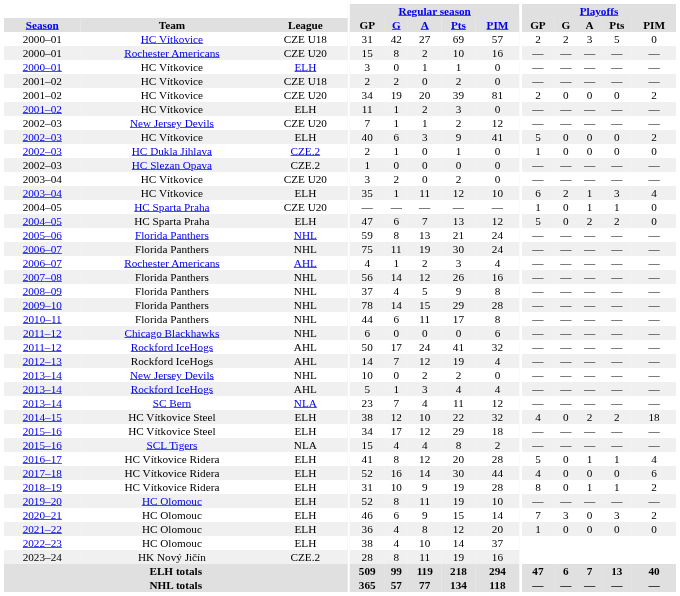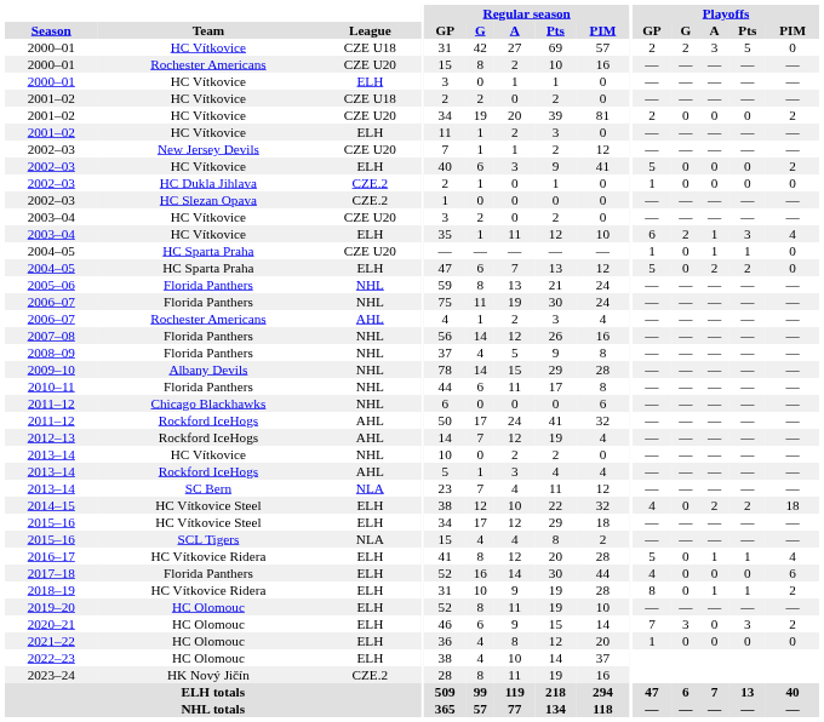 <table border="0" cellpadding="1" cellspacing="0" style="text-align:center; width:60em">
 <tr bgcolor="#e0e0e0">
 <th colspan="3" bgcolor="#ffffff"></th>
 <th rowspan="101" bgcolor="#ffffff"></th>
 <th colspan="5"><a href='#'>Regular season</a></th>
 <th rowspan="101" bgcolor="#ffffff"></th>
 <th colspan="5"><a href='#'>Playoffs</a></th>
 </tr>
 <tr bgcolor="#e0e0e0">
 <th><a href='#'>Season</a></th>
 <th>Team</th>
 <th>League</th>
 <th>GP</th>
 <th><a href='#'>G</a></th>
 <th><a href='#'>A</a></th>
 <th><a href='#'>Pts</a></th>
 <th><a href='#'>PIM</a></th>
 <th>GP</th>
 <th>G</th>
 <th>A</th>
 <th>Pts</th>
 <th>PIM</th>
 </tr>
 <tr>
 <td>2000–01</td>
 <td><a href='#'>HC Vítkovice</a></td>
 <td>CZE U18</td>
 <td>31</td>
 <td>42</td>
 <td>27</td>
 <td>69</td>
 <td>57</td>
 <td>2</td>
 <td>2</td>
 <td>3</td>
 <td>5</td>
 <td>0</td>
 </tr>
 <tr bgcolor="#f0f0f0">
 <td>2000–01</td>
 <td><a href='#'>Rochester Americans</a></td>
 <td>CZE U20</td>
 <td>15</td>
 <td>8</td>
 <td>2</td>
 <td>10</td>
 <td>16</td>
 <td>—</td>
 <td>—</td>
 <td>—</td>
 <td>—</td>
 <td>—</td>
 </tr>
 <tr>
 <td><a href='#'>2000–01</a></td>
 <td>HC Vítkovice</td>
 <td><a href='#'>ELH</a></td>
 <td>3</td>
 <td>0</td>
 <td>1</td>
 <td>1</td>
 <td>0</td>
 <td>—</td>
 <td>—</td>
 <td>—</td>
 <td>—</td>
 <td>—</td>
 </tr>
 <tr bgcolor="#f0f0f0">
 <td>2001–02</td>
 <td>HC Vítkovice</td>
 <td>CZE U18</td>
 <td>2</td>
 <td>2</td>
 <td>0</td>
 <td>2</td>
 <td>0</td>
 <td>—</td>
 <td>—</td>
 <td>—</td>
 <td>—</td>
 <td>—</td>
 </tr>
 <tr>
 <td>2001–02</td>
 <td>HC Vítkovice</td>
 <td>CZE U20</td>
 <td>34</td>
 <td>19</td>
 <td>20</td>
 <td>39</td>
 <td>81</td>
 <td>2</td>
 <td>0</td>
 <td>0</td>
 <td>0</td>
 <td>2</td>
 </tr>
 <tr bgcolor="#f0f0f0">
 <td><a href='#'>2001–02</a></td>
 <td>HC Vítkovice</td>
 <td>ELH</td>
 <td>11</td>
 <td>1</td>
 <td>2</td>
 <td>3</td>
 <td>0</td>
 <td>—</td>
 <td>—</td>
 <td>—</td>
 <td>—</td>
 <td>—</td>
 </tr>
 <tr>
 <td>2002–03</td>
 <td><a href='#'>New Jersey Devils</a></td>
 <td>CZE U20</td>
 <td>7</td>
 <td>1</td>
 <td>1</td>
 <td>2</td>
 <td>12</td>
 <td>—</td>
 <td>—</td>
 <td>—</td>
 <td>—</td>
 <td>—</td>
 </tr>
 <tr bgcolor="#f0f0f0">
 <td><a href='#'>2002–03</a></td>
 <td>HC Vítkovice</td>
 <td>ELH</td>
 <td>40</td>
 <td>6</td>
 <td>3</td>
 <td>9</td>
 <td>41</td>
 <td>5</td>
 <td>0</td>
 <td>0</td>
 <td>0</td>
 <td>2</td>
 </tr>
 <tr>
 <td><a href='#'>2002–03</a></td>
 <td><a href='#'>HC Dukla Jihlava</a></td>
 <td><a href='#'>CZE.2</a></td>
 <td>2</td>
 <td>1</td>
 <td>0</td>
 <td>1</td>
 <td>0</td>
 <td>1</td>
 <td>0</td>
 <td>0</td>
 <td>0</td>
 <td>0</td>
 </tr>
 <tr bgcolor="#f0f0f0">
 <td>2002–03</td>
 <td><a href='#'>HC Slezan Opava</a></td>
 <td>CZE.2</td>
 <td>1</td>
 <td>0</td>
 <td>0</td>
 <td>0</td>
 <td>0</td>
 <td>—</td>
 <td>—</td>
 <td>—</td>
 <td>—</td>
 <td>—</td>
 </tr>
 <tr>
 <td>2003–04</td>
 <td>HC Vítkovice</td>
 <td>CZE U20</td>
 <td>3</td>
 <td>2</td>
 <td>0</td>
 <td>2</td>
 <td>0</td>
 <td>—</td>
 <td>—</td>
 <td>—</td>
 <td>—</td>
 <td>—</td>
 </tr>
 <tr bgcolor="#f0f0f0">
 <td><a href='#'>2003–04</a></td>
 <td>HC Vítkovice</td>
 <td>ELH</td>
 <td>35</td>
 <td>1</td>
 <td>11</td>
 <td>12</td>
 <td>10</td>
 <td>6</td>
 <td>2</td>
 <td>1</td>
 <td>3</td>
 <td>4</td>
 </tr>
 <tr>
 <td>2004–05</td>
 <td><a href='#'>HC Sparta Praha</a></td>
 <td>CZE U20</td>
 <td>—</td>
 <td>—</td>
 <td>—</td>
 <td>—</td>
 <td>—</td>
 <td>1</td>
 <td>0</td>
 <td>1</td>
 <td>1</td>
 <td>0</td>
 </tr>
 <tr bgcolor="#f0f0f0">
 <td><a href='#'>2004–05</a></td>
 <td>HC Sparta Praha</td>
 <td>ELH</td>
 <td>47</td>
 <td>6</td>
 <td>7</td>
 <td>13</td>
 <td>12</td>
 <td>5</td>
 <td>0</td>
 <td>2</td>
 <td>2</td>
 <td>0</td>
 </tr>
 <tr>
 <td><a href='#'>2005–06</a></td>
 <td><a href='#'>Florida Panthers</a></td>
 <td><a href='#'>NHL</a></td>
 <td>59</td>
 <td>8</td>
 <td>13</td>
 <td>21</td>
 <td>24</td>
 <td>—</td>
 <td>—</td>
 <td>—</td>
 <td>—</td>
 <td>—</td>
 </tr>
 <tr bgcolor="#f0f0f0">
 <td><a href='#'>2006–07</a></td>
 <td>Florida Panthers</td>
 <td>NHL</td>
 <td>75</td>
 <td>11</td>
 <td>19</td>
 <td>30</td>
 <td>24</td>
 <td>—</td>
 <td>—</td>
 <td>—</td>
 <td>—</td>
 <td>—</td>
 </tr>
 <tr>
 <td><a href='#'>2006–07</a></td>
 <td><a href='#'>Rochester Americans</a></td>
 <td><a href='#'>AHL</a></td>
 <td>4</td>
 <td>1</td>
 <td>2</td>
 <td>3</td>
 <td>4</td>
 <td>—</td>
 <td>—</td>
 <td>—</td>
 <td>—</td>
 <td>—</td>
 </tr>
 <tr bgcolor="#f0f0f0">
 <td><a href='#'>2007–08</a></td>
 <td>Florida Panthers</td>
 <td>NHL</td>
 <td>56</td>
 <td>14</td>
 <td>12</td>
 <td>26</td>
 <td>16</td>
 <td>—</td>
 <td>—</td>
 <td>—</td>
 <td>—</td>
 <td>—</td>
 </tr>
 <tr>
 <td><a href='#'>2008–09</a></td>
 <td>Florida Panthers</td>
 <td>NHL</td>
 <td>37</td>
 <td>4</td>
 <td>5</td>
 <td>9</td>
 <td>8</td>
 <td>—</td>
 <td>—</td>
 <td>—</td>
 <td>—</td>
 <td>—</td>
 </tr>
 <tr bgcolor="#f0f0f0">
 <td><a href='#'>2009–10</a></td>
-<td>Florida Panthers</td>
+<td><a href='#'>Albany Devils</a></td>
 <td>NHL</td>
 <td>78</td>
 <td>14</td>
 <td>15</td>
 <td>29</td>
 <td>28</td>
 <td>—</td>
 <td>—</td>
 <td>—</td>
 <td>—</td>
 <td>—</td>
 </tr>
 <tr>
 <td><a href='#'>2010–11</a></td>
 <td>Florida Panthers</td>
 <td>NHL</td>
 <td>44</td>
 <td>6</td>
 <td>11</td>
 <td>17</td>
 <td>8</td>
 <td>—</td>
 <td>—</td>
 <td>—</td>
 <td>—</td>
 <td>—</td>
 </tr>
 <tr bgcolor="#f0f0f0">
 <td><a href='#'>2011–12</a></td>
 <td><a href='#'>Chicago Blackhawks</a></td>
 <td>NHL</td>
 <td>6</td>
 <td>0</td>
 <td>0</td>
 <td>0</td>
 <td>6</td>
 <td>—</td>
 <td>—</td>
 <td>—</td>
 <td>—</td>
 <td>—</td>
 </tr>
 <tr>
 <td><a href='#'>2011–12</a></td>
 <td><a href='#'>Rockford IceHogs</a></td>
 <td>AHL</td>
 <td>50</td>
 <td>17</td>
 <td>24</td>
 <td>41</td>
 <td>32</td>
 <td>—</td>
 <td>—</td>
 <td>—</td>
 <td>—</td>
 <td>—</td>
 </tr>
 <tr bgcolor="#f0f0f0">
 <td><a href='#'>2012–13</a></td>
 <td>Rockford IceHogs</td>
 <td>AHL</td>
 <td>14</td>
 <td>7</td>
 <td>12</td>
 <td>19</td>
 <td>4</td>
 <td>—</td>
 <td>—</td>
 <td>—</td>
 <td>—</td>
 <td>—</td>
 </tr>
 <tr>
 <td><a href='#'>2013–14</a></td>
-<td><a href='#'>New Jersey Devils</a></td>
+<td>HC Vítkovice</td>
 <td>NHL</td>
 <td>10</td>
 <td>0</td>
 <td>2</td>
 <td>2</td>
 <td>0</td>
 <td>—</td>
 <td>—</td>
 <td>—</td>
 <td>—</td>
 <td>—</td>
 </tr>
 <tr bgcolor="#f0f0f0">
 <td><a href='#'>2013–14</a></td>
 <td><a href='#'>Rockford IceHogs</a></td>
 <td>AHL</td>
 <td>5</td>
 <td>1</td>
 <td>3</td>
 <td>4</td>
 <td>4</td>
 <td>—</td>
 <td>—</td>
 <td>—</td>
 <td>—</td>
 <td>—</td>
 </tr>
 <tr>
 <td><a href='#'>2013–14</a></td>
 <td><a href='#'>SC Bern</a></td>
 <td><a href='#'>NLA</a></td>
 <td>23</td>
 <td>7</td>
 <td>4</td>
 <td>11</td>
 <td>12</td>
 <td>—</td>
 <td>—</td>
 <td>—</td>
 <td>—</td>
 <td>—</td>
 </tr>
 <tr bgcolor="#f0f0f0">
 <td><a href='#'>2014–15</a></td>
 <td>HC Vítkovice Steel</td>
 <td>ELH</td>
 <td>38</td>
 <td>12</td>
 <td>10</td>
 <td>22</td>
 <td>32</td>
 <td>4</td>
 <td>0</td>
 <td>2</td>
 <td>2</td>
 <td>18</td>
 </tr>
 <tr>
 <td><a href='#'>2015–16</a></td>
 <td>HC Vítkovice Steel</td>
 <td>ELH</td>
 <td>34</td>
 <td>17</td>
 <td>12</td>
 <td>29</td>
 <td>18</td>
 <td>—</td>
 <td>—</td>
 <td>—</td>
 <td>—</td>
 <td>—</td>
 </tr>
 <tr bgcolor="#f0f0f0">
 <td><a href='#'>2015–16</a></td>
 <td><a href='#'>SCL Tigers</a></td>
 <td>NLA</td>
 <td>15</td>
 <td>4</td>
 <td>4</td>
 <td>8</td>
 <td>2</td>
 <td>—</td>
 <td>—</td>
 <td>—</td>
 <td>—</td>
 <td>—</td>
 </tr>
 <tr>
 <td><a href='#'>2016–17</a></td>
 <td>HC Vítkovice Ridera</td>
 <td>ELH</td>
 <td>41</td>
 <td>8</td>
 <td>12</td>
 <td>20</td>
 <td>28</td>
 <td>5</td>
 <td>0</td>
 <td>1</td>
 <td>1</td>
 <td>4</td>
 </tr>
 <tr bgcolor="#f0f0f0">
 <td><a href='#'>2017–18</a></td>
-<td>HC Vítkovice Ridera</td>
+<td>Florida Panthers</td>
 <td>ELH</td>
 <td>52</td>
 <td>16</td>
 <td>14</td>
 <td>30</td>
 <td>44</td>
 <td>4</td>
 <td>0</td>
 <td>0</td>
 <td>0</td>
 <td>6</td>
 </tr>
 <tr>
 <td><a href='#'>2018–19</a></td>
 <td>HC Vítkovice Ridera</td>
 <td>ELH</td>
 <td>31</td>
 <td>10</td>
 <td>9</td>
 <td>19</td>
 <td>28</td>
 <td>8</td>
 <td>0</td>
 <td>1</td>
 <td>1</td>
 <td>2</td>
 </tr>
 <tr bgcolor="#f0f0f0">
 <td><a href='#'>2019–20</a></td>
 <td><a href='#'>HC Olomouc</a></td>
 <td>ELH</td>
 <td>52</td>
 <td>8</td>
 <td>11</td>
 <td>19</td>
 <td>10</td>
 <td>—</td>
 <td>—</td>
 <td>—</td>
 <td>—</td>
 <td>—</td>
 </tr>
 <tr>
 <td><a href='#'>2020–21</a></td>
 <td>HC Olomouc</td>
 <td>ELH</td>
 <td>46</td>
 <td>6</td>
 <td>9</td>
 <td>15</td>
 <td>14</td>
 <td>7</td>
 <td>3</td>
 <td>0</td>
 <td>3</td>
 <td>2</td>
 </tr>
 <tr bgcolor="#f0f0f0">
 <td><a href='#'>2021–22</a></td>
 <td>HC Olomouc</td>
 <td>ELH</td>
 <td>36</td>
 <td>4</td>
 <td>8</td>
 <td>12</td>
 <td>20</td>
 <td>1</td>
 <td>0</td>
 <td>0</td>
 <td>0</td>
 <td>0</td>
 </tr>
 <tr>
 <td><a href='#'>2022–23</a></td>
 <td>HC Olomouc</td>
 <td>ELH</td>
 <td>38</td>
 <td>4</td>
 <td>10</td>
 <td>14</td>
 <td>37</td>
 </tr>
 <tr bgcolor="#f0f0f0">
 <td>2023–24</td>
 <td>HK Nový Jičín</td>
 <td>CZE.2</td>
 <td>28</td>
 <td>8</td>
 <td>11</td>
 <td>19</td>
 <td>16</td>
 </tr>
 <tr bgcolor="#e0e0e0">
 <th colspan="3">ELH totals</th>
 <th>509</th>
 <th>99</th>
 <th>119</th>
 <th>218</th>
 <th>294</th>
 <th>47</th>
 <th>6</th>
 <th>7</th>
 <th>13</th>
 <th>40</th>
 </tr>
 <tr bgcolor="#e0e0e0">
 <th colspan="3">NHL totals</th>
 <th>365</th>
 <th>57</th>
 <th>77</th>
 <th>134</th>
 <th>118</th>
 <th>—</th>
 <th>—</th>
 <th>—</th>
 <th>—</th>
 <th>—</th>
 </tr>
 </table>
